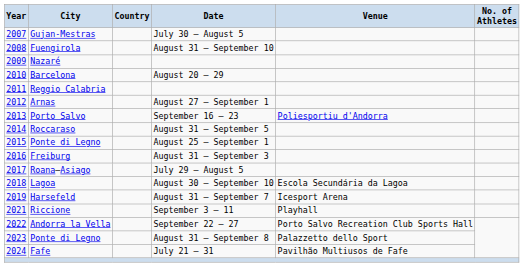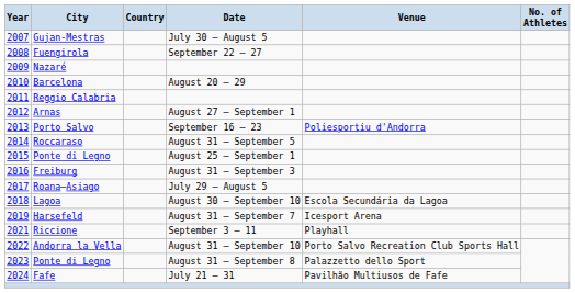 <table class="wikitable" align="center">
 <tr>
 <th style="background-color: #CCDDEE;">Year</th>
 <th style="background-color: #CCDDEE;">City</th>
 <th style="background-color: #CCDDEE;">Country</th>
 <th style="background-color: #CCDDEE;">Date</th>
 <th style="background-color: #CCDDEE;">Venue</th>
 <th style="background-color: #CCDDEE;">No. of<br>Athletes</th>
 </tr>
 <tr>
 <td><a href='#'>2007</a></td>
 <td><a href='#'>Gujan-Mestras</a></td>
 <td></td>
 <td>July 30 – August 5</td>
 <td></td>
 <td></td>
 </tr>
 <tr>
 <td><a href='#'>2008</a></td>
 <td><a href='#'>Fuengirola</a></td>
 <td></td>
-<td>August 31 – September 10</td>
+<td>September 22 – 27</td>
 <td></td>
 <td></td>
 </tr>
 <tr>
 <td><a href='#'>2009</a></td>
 <td><a href='#'>Nazaré</a></td>
 <td></td>
 <td></td>
 <td></td>
 <td></td>
 </tr>
 <tr>
 <td><a href='#'>2010</a></td>
 <td><a href='#'>Barcelona</a></td>
 <td></td>
 <td>August 20 – 29</td>
 <td></td>
 <td></td>
 </tr>
 <tr>
 <td><a href='#'>2011</a></td>
 <td><a href='#'>Reggio Calabria</a></td>
 <td></td>
 <td></td>
 <td></td>
 <td></td>
 </tr>
 <tr>
 <td><a href='#'>2012</a></td>
 <td><a href='#'>Arnas</a></td>
 <td></td>
 <td>August 27 – September 1</td>
 <td></td>
 <td></td>
 </tr>
 <tr>
 <td><a href='#'>2013</a></td>
 <td><a href='#'>Porto Salvo</a></td>
 <td></td>
 <td>September 16 – 23</td>
 <td><a href='#'>Poliesportiu d'Andorra</a></td>
 <td></td>
 </tr>
 <tr>
 <td><a href='#'>2014</a></td>
 <td><a href='#'>Roccaraso</a></td>
 <td></td>
 <td>August 31 – September 5</td>
 <td></td>
 <td></td>
 </tr>
 <tr>
 <td><a href='#'>2015</a></td>
 <td><a href='#'>Ponte di Legno</a></td>
 <td></td>
 <td>August 25 – September 1</td>
 <td></td>
 <td></td>
 </tr>
 <tr>
 <td><a href='#'>2016</a></td>
 <td><a href='#'>Freiburg</a></td>
 <td></td>
 <td>August 31 – September 3</td>
 <td></td>
 <td></td>
 </tr>
 <tr>
 <td><a href='#'>2017</a></td>
 <td><a href='#'>Roana</a>–<a href='#'>Asiago</a></td>
 <td></td>
 <td>July 29 – August 5</td>
 <td></td>
 <td></td>
 </tr>
 <tr>
 <td><a href='#'>2018</a></td>
 <td><a href='#'>Lagoa</a></td>
 <td></td>
 <td>August 30 – September 10</td>
 <td>Escola Secundária da Lagoa</td>
 <td></td>
 </tr>
 <tr>
 <td><a href='#'>2019</a></td>
 <td><a href='#'>Harsefeld</a></td>
 <td></td>
 <td>August 31 – September 7</td>
 <td>Icesport Arena</td>
 <td></td>
 </tr>
 <tr>
 <td><a href='#'>2021</a></td>
 <td><a href='#'>Riccione</a></td>
 <td></td>
 <td>September 3 – 11</td>
 <td>Playhall</td>
 <td></td>
 </tr>
 <tr>
 <td><a href='#'>2022</a></td>
 <td><a href='#'>Andorra la Vella</a></td>
 <td></td>
-<td>September 22 – 27</td>
+<td>August 31 – September 10</td>
 <td>Porto Salvo Recreation Club Sports Hall</td>
 </tr>
 <tr>
 <td><a href='#'>2023</a></td>
 <td><a href='#'>Ponte di Legno</a></td>
 <td></td>
 <td>August 31 – September 8</td>
 <td>Palazzetto dello Sport</td>
 </tr>
 <tr>
 <td><a href='#'>2024</a></td>
 <td><a href='#'>Fafe</a></td>
 <td></td>
 <td>July 21 – 31</td>
 <td>Pavilhão Multiusos de Fafe</td>
 </tr>
 <tr bgcolor=CCDDEE>
 <td colspan=8></td>
 </tr>
 </table>
